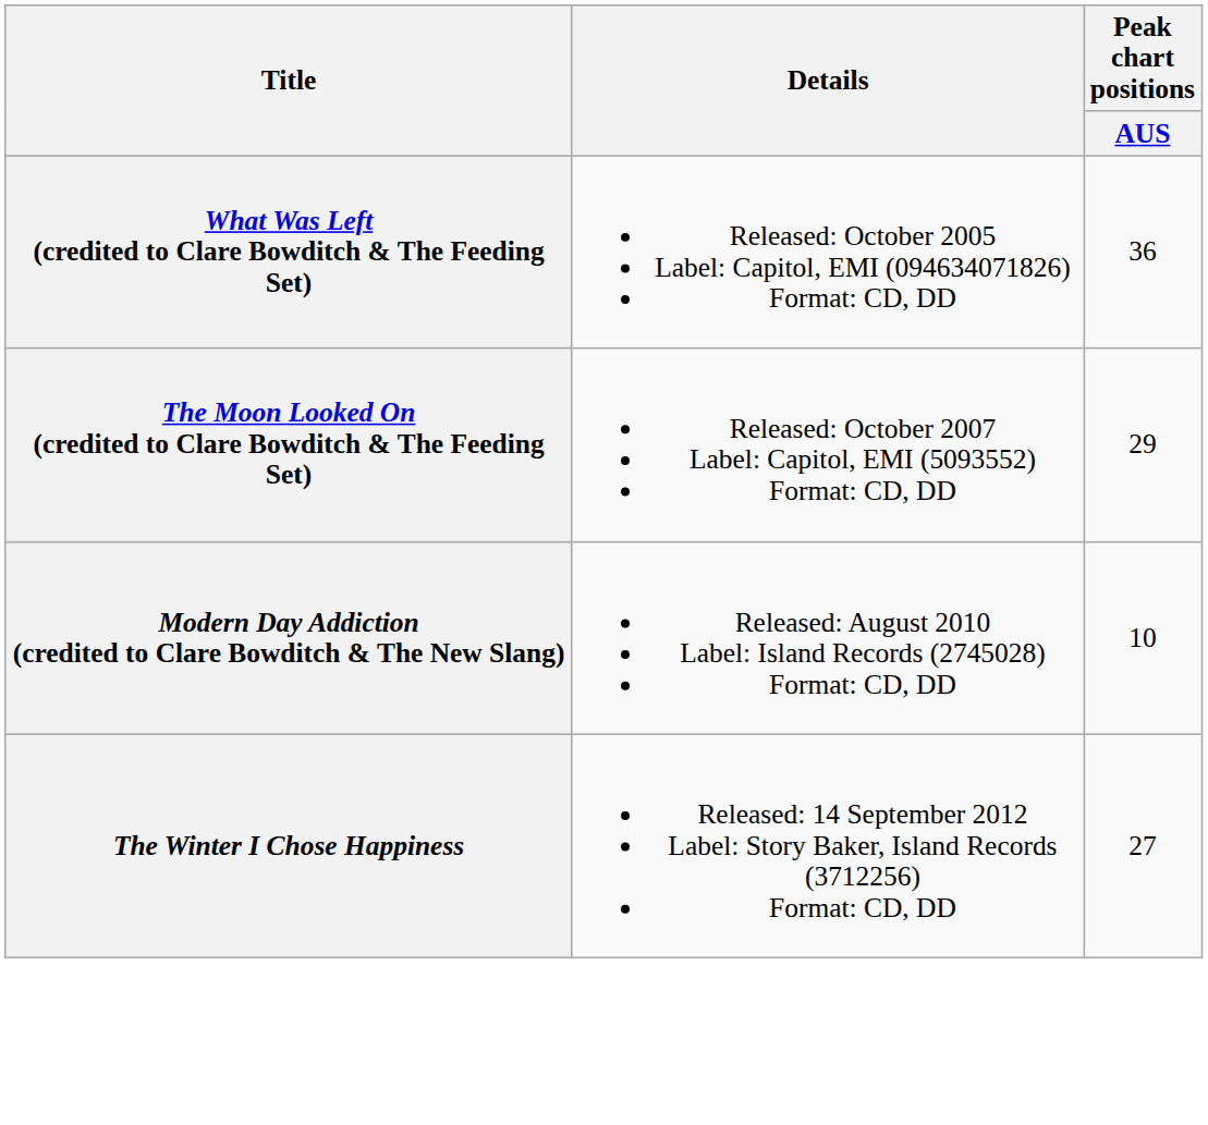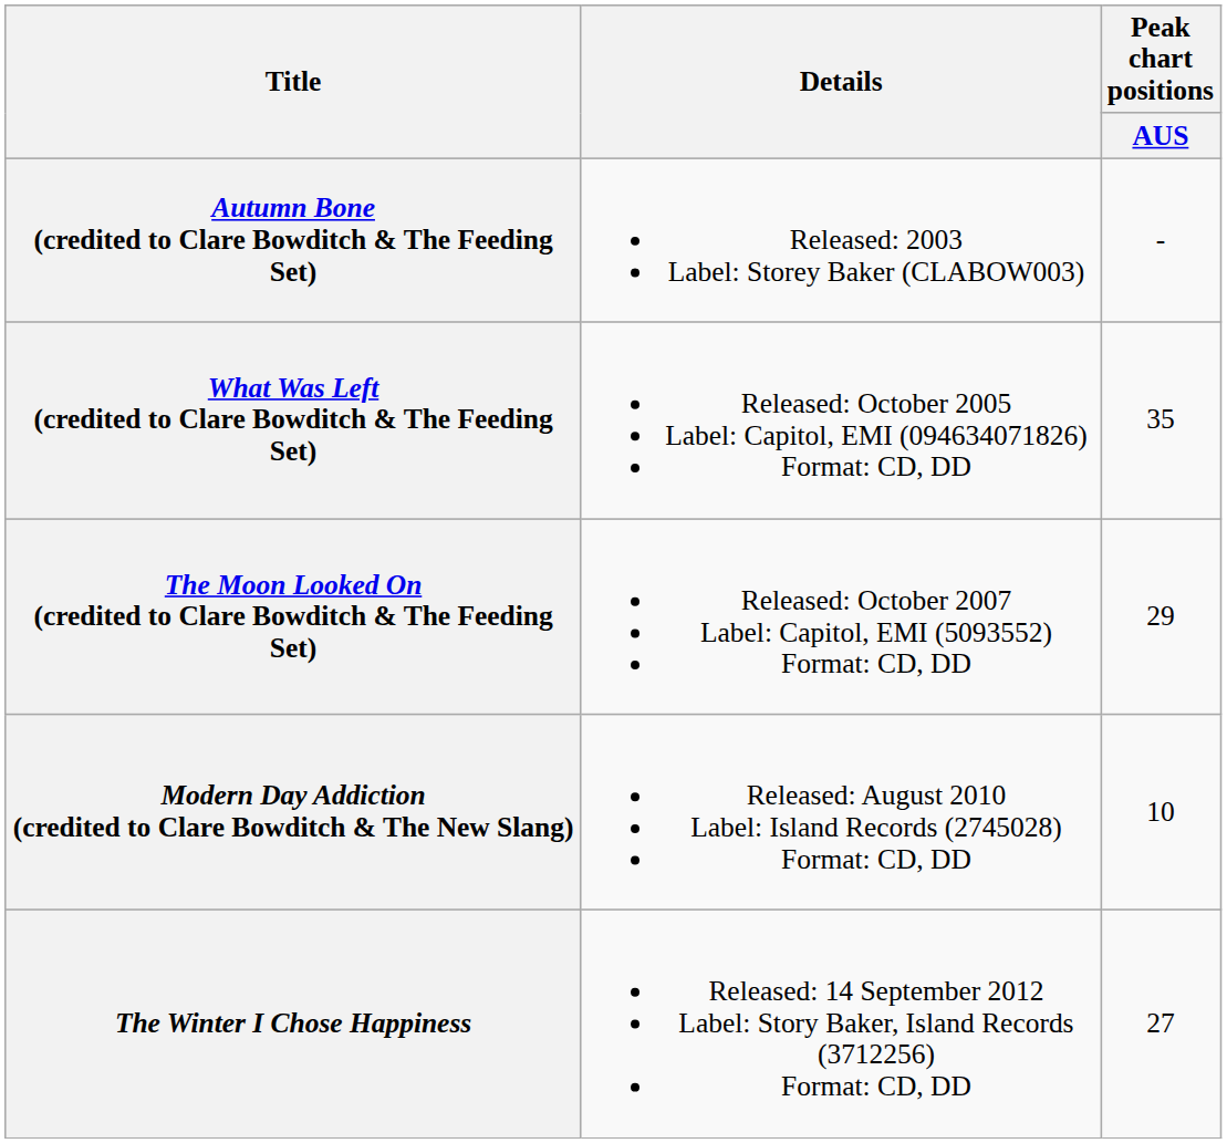 <table class="wikitable plainrowheaders" style="text-align:center;">
 <tr>
 <th rowspan="2" style="width:20em;">Title</th>
 <th rowspan="2" style="width:18em;">Details</th>
 <th colspan="1">Peak chart positions</th>
 </tr>
 <tr>
 <th style="width:40px;"><a href='#'>AUS</a></th>
 </tr>
 <tr>
+<th scope="row"><em><a href='#'>Autumn Bone</a></em><br>(credited to Clare Bowditch & The Feeding Set)</th>
+<td><br><ul><li>Released: 2003</li><li>Label: Storey Baker (CLABOW003)</li></ul></td>
+<td>-</td>
+</tr>
+<tr>
 <th scope="row"><em><a href='#'>What Was Left</a></em><br>(credited to Clare Bowditch & The Feeding Set)</th>
 <td><br><ul><li>Released: October 2005</li><li>Label: Capitol, EMI (094634071826)</li><li>Format: CD, DD</li></ul></td>
-<td>36</td>
+<td>35</td>
 </tr>
 <tr>
 <th scope="row"><em><a href='#'>The Moon Looked On</a></em><br>(credited to Clare Bowditch & The Feeding Set)</th>
 <td><br><ul><li>Released: October 2007</li><li>Label: Capitol, EMI (5093552)</li><li>Format: CD, DD</li></ul></td>
 <td>29</td>
 </tr>
 <tr>
 <th scope="row"><em>Modern Day Addiction</em><br>(credited to Clare Bowditch & The New Slang)</th>
 <td><br><ul><li>Released: August 2010</li><li>Label: Island Records	(2745028)</li><li>Format: CD, DD</li></ul></td>
 <td>10</td>
 </tr>
 <tr>
 <th scope="row"><em>The Winter I Chose Happiness</em></th>
 <td><br><ul><li>Released: 14 September 2012</li><li>Label: Story Baker, Island Records (3712256)</li><li>Format: CD, DD</li></ul></td>
 <td>27</td>
 </tr>
 </table>
